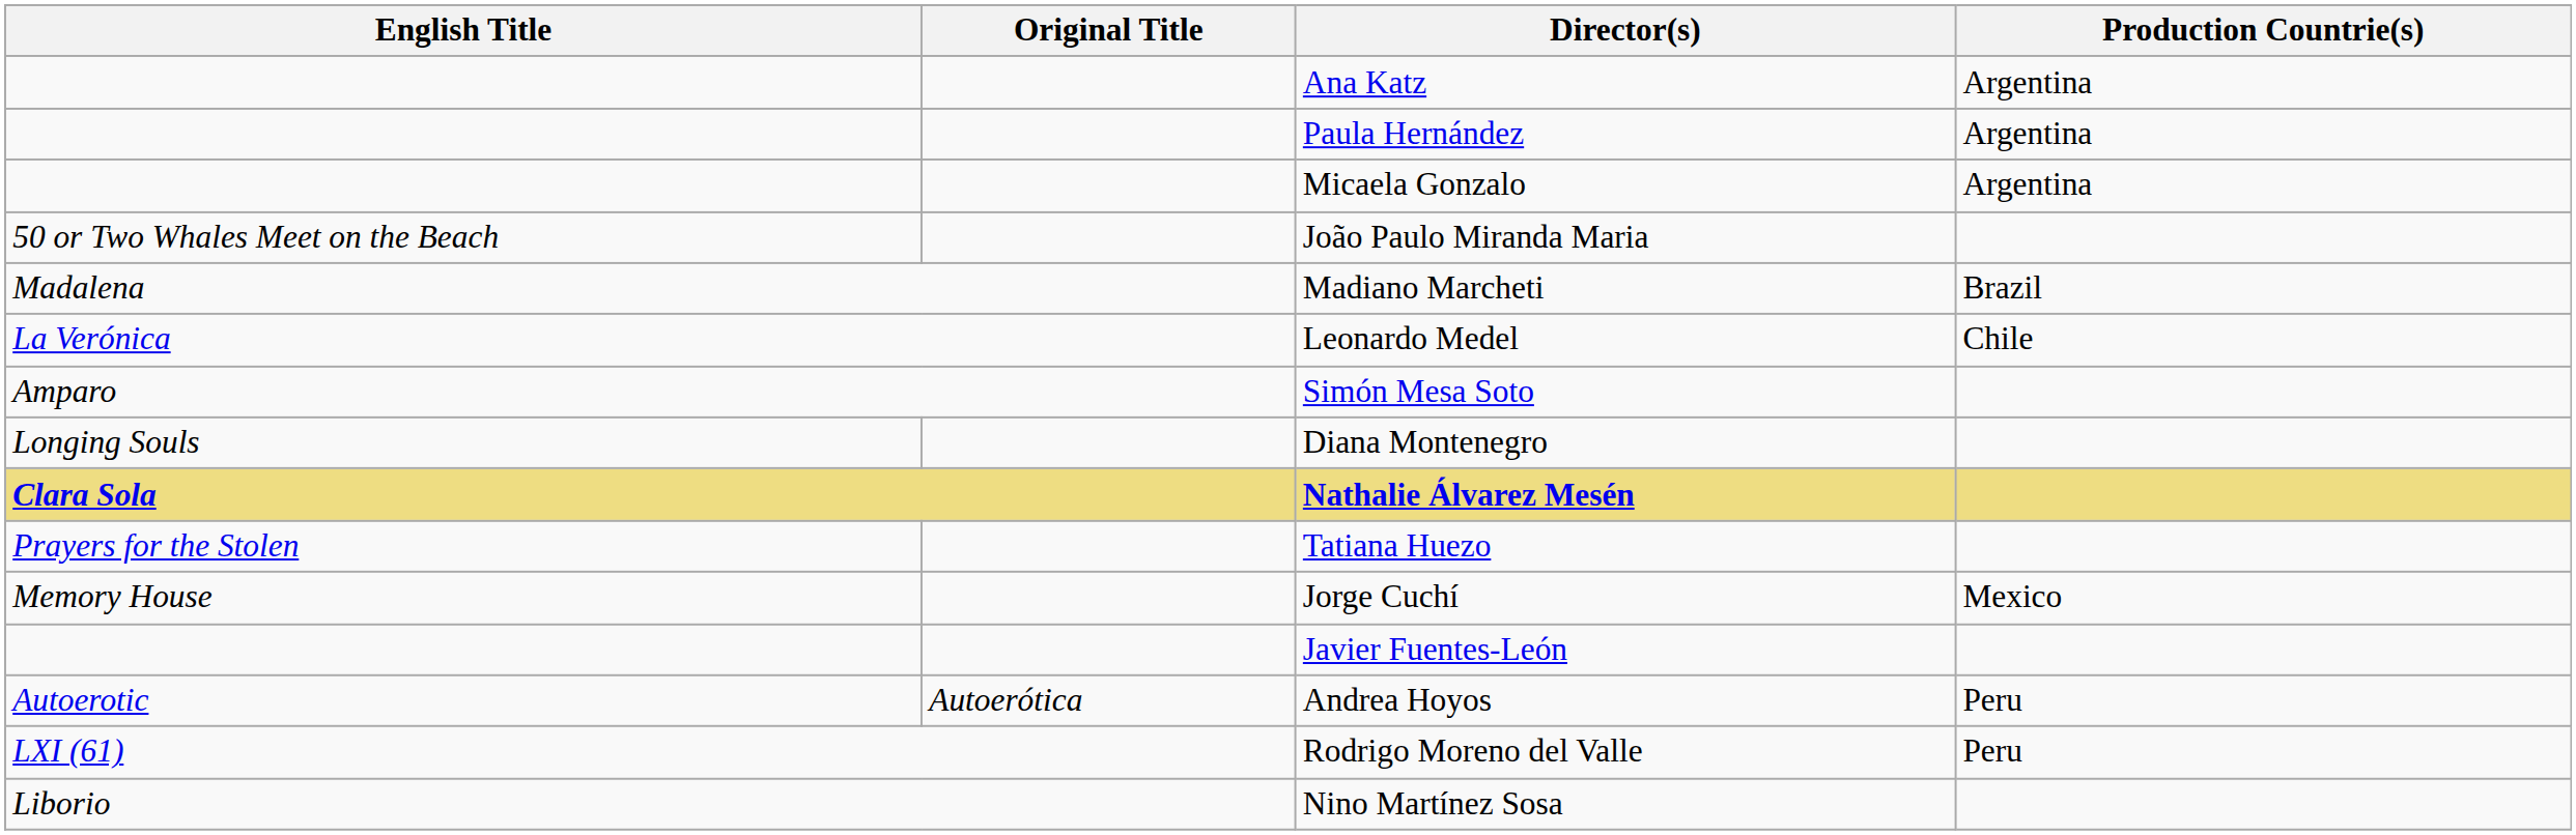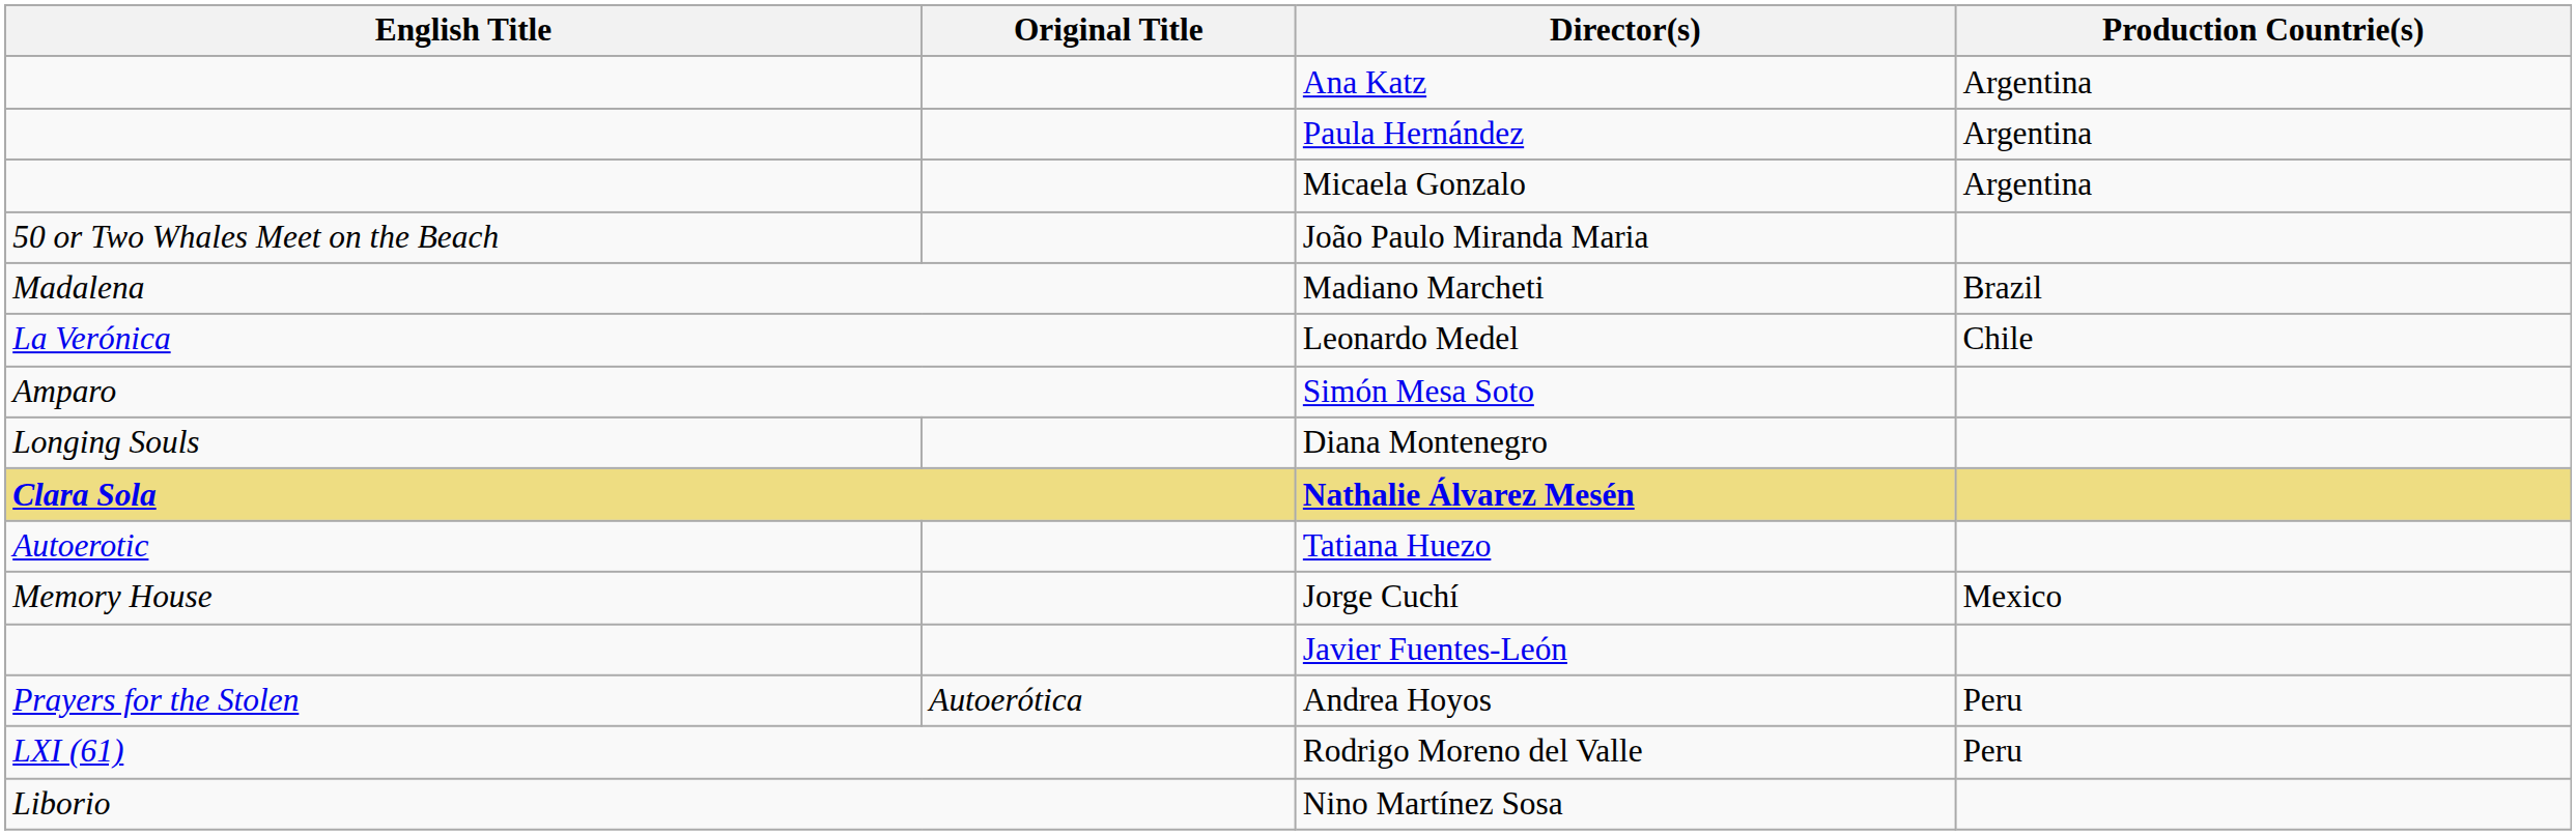 <table class="sortable wikitable" style="width:100%; margin-bottom:4px" cellpadding="5">
 <tr>
 <th scope="col">English Title</th>
 <th scope="col">Original Title</th>
 <th scope="col">Director(s)</th>
 <th scope="col">Production Countrie(s)</th>
 </tr>
 <tr>
 <td></td>
 <td></td>
 <td><a href='#'>Ana Katz</a></td>
 <td>Argentina</td>
 </tr>
 <tr>
 <td></td>
 <td></td>
 <td><a href='#'>Paula Hernández</a></td>
 <td>Argentina</td>
 </tr>
 <tr>
 <td></td>
 <td></td>
 <td>Micaela Gonzalo</td>
 <td>Argentina</td>
 </tr>
 <tr>
 <td><em>50 or Two Whales Meet on the Beach</em></td>
 <td></td>
 <td>João Paulo Miranda Maria</td>
 <td></td>
 </tr>
 <tr>
 <td colspan = "2"><em>Madalena</em></td>
 <td>Madiano Marcheti</td>
 <td>Brazil</td>
 </tr>
 <tr>
 <td colspan = "2"><em><a href='#'>La Verónica</a></em></td>
 <td>Leonardo Medel</td>
 <td>Chile</td>
 </tr>
 <tr>
 <td colspan = "2"><em>Amparo</em></td>
 <td><a href='#'>Simón Mesa Soto</a></td>
 <td></td>
 </tr>
 <tr>
 <td><em>Longing Souls</em></td>
 <td></td>
 <td>Diana Montenegro</td>
 <td></td>
 </tr>
 <tr style="background:#EEDD82">
 <td colspan = "2"><strong><em><a href='#'>Clara Sola</a></em></strong></td>
 <td><strong><a href='#'>Nathalie Álvarez Mesén</a></strong></td>
 <td><strong></strong></td>
 </tr>
 <tr>
-<td><em><a href='#'>Prayers for the Stolen</a></em></td>
+<td><em><a href='#'>Autoerotic</a></em></td>
 <td></td>
 <td><a href='#'>Tatiana Huezo</a></td>
 <td></td>
 </tr>
 <tr>
 <td><em>Memory House</em></td>
 <td></td>
 <td>Jorge Cuchí</td>
 <td>Mexico</td>
 </tr>
 <tr>
 <td></td>
 <td></td>
 <td><a href='#'>Javier Fuentes-León</a></td>
 <td></td>
 </tr>
 <tr>
-<td><em><a href='#'>Autoerotic</a></em></td>
+<td><em><a href='#'>Prayers for the Stolen</a></em></td>
 <td><em>Autoerótica</em></td>
 <td>Andrea Hoyos</td>
 <td>Peru</td>
 </tr>
 <tr>
 <td colspan = "2"><em><a href='#'>LXI (61)</a></em></td>
 <td>Rodrigo Moreno del Valle</td>
 <td>Peru</td>
 </tr>
 <tr>
 <td colspan = "2"><em>Liborio</em></td>
 <td>Nino Martínez Sosa</td>
 <td></td>
 </tr>
 </table>
